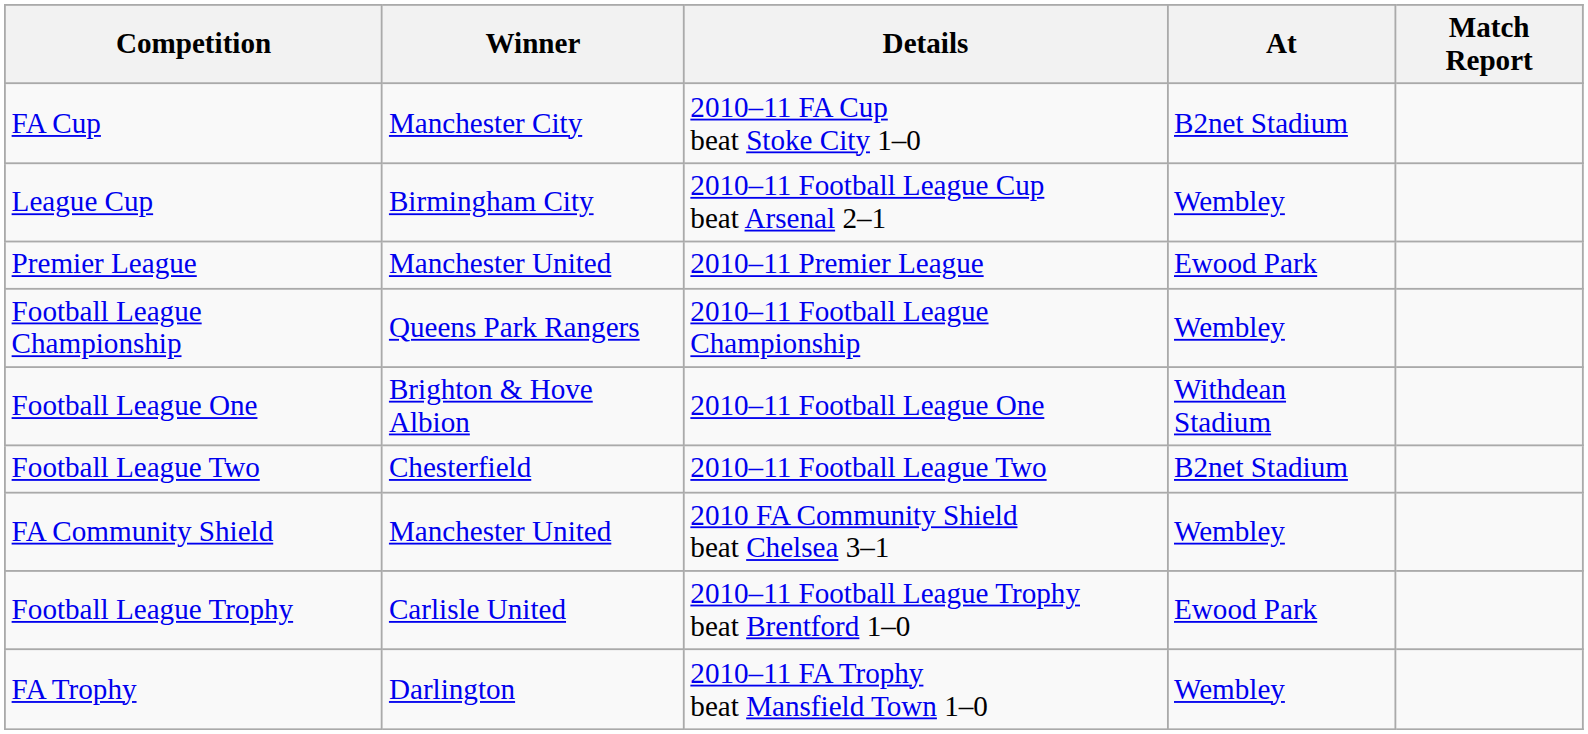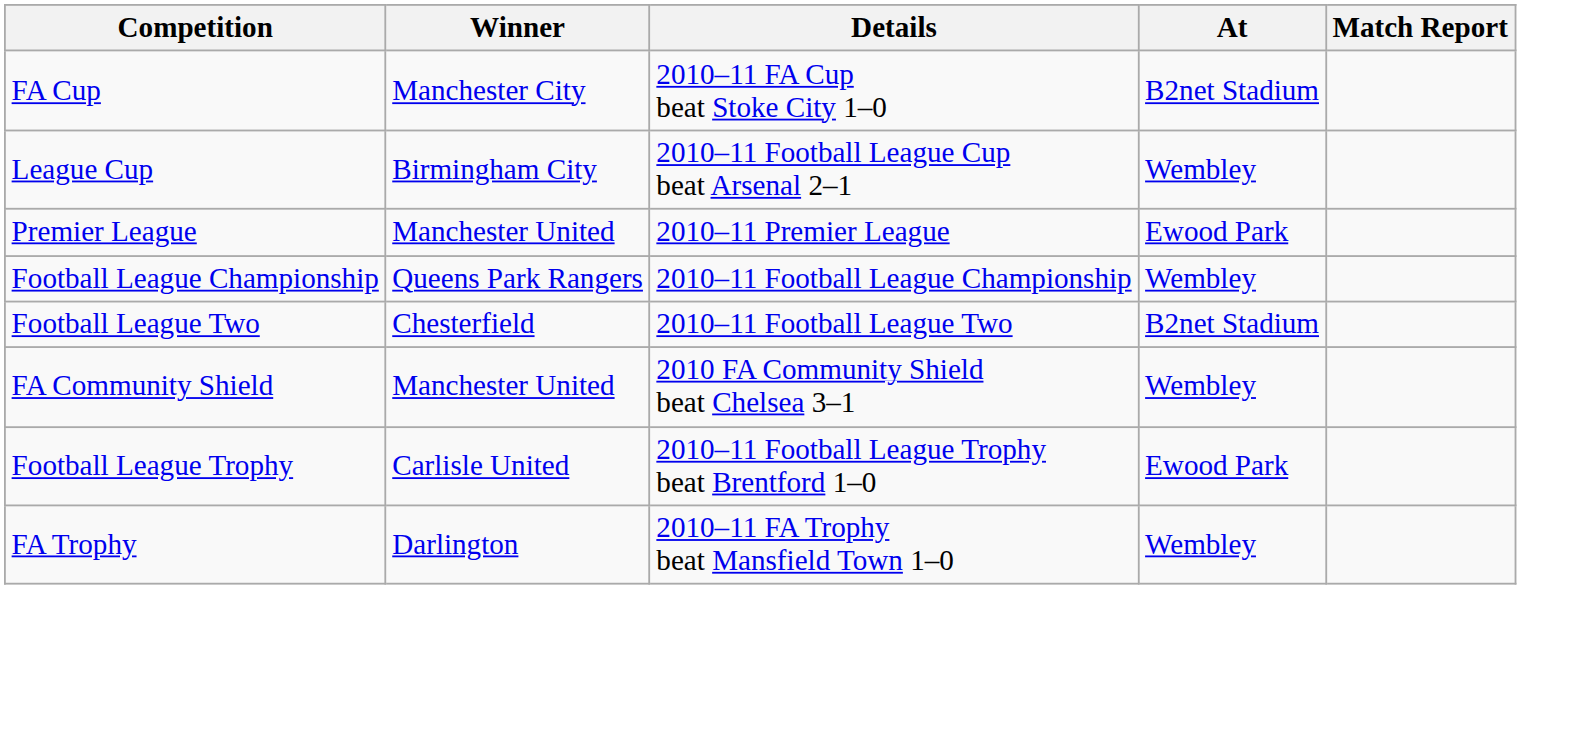 <table class="wikitable">
 <tr>
 <th>Competition</th>
 <th>Winner</th>
 <th>Details</th>
 <th>At</th>
 <th>Match Report</th>
 </tr>
 <tr>
 <td><a href='#'>FA Cup</a></td>
 <td><a href='#'>Manchester City</a></td>
 <td><a href='#'>2010–11 FA Cup</a><br>beat <a href='#'>Stoke City</a> 1–0</td>
 <td><a href='#'>B2net Stadium</a></td>
 <td></td>
 </tr>
 <tr>
 <td><a href='#'>League Cup</a></td>
 <td><a href='#'>Birmingham City</a></td>
 <td><a href='#'>2010–11 Football League Cup</a><br>beat <a href='#'>Arsenal</a> 2–1</td>
 <td><a href='#'>Wembley</a></td>
 <td></td>
 </tr>
 <tr>
 <td><a href='#'>Premier League</a></td>
 <td><a href='#'>Manchester United</a></td>
 <td><a href='#'>2010–11 Premier League</a></td>
 <td><a href='#'>Ewood Park</a></td>
 <td></td>
 </tr>
 <tr>
 <td><a href='#'>Football League Championship</a></td>
 <td><a href='#'>Queens Park Rangers</a></td>
 <td><a href='#'>2010–11 Football League Championship</a></td>
 <td><a href='#'>Wembley</a></td>
 <td></td>
 </tr>
 <tr>
-<td><a href='#'>Football League One</a></td>
-<td><a href='#'>Brighton & Hove Albion</a></td>
-<td><a href='#'>2010–11 Football League One</a></td>
-<td><a href='#'>Withdean Stadium</a></td>
-<td></td>
-</tr>
-<tr>
 <td><a href='#'>Football League Two</a></td>
 <td><a href='#'>Chesterfield</a></td>
 <td><a href='#'>2010–11 Football League Two</a></td>
 <td><a href='#'>B2net Stadium</a></td>
 <td></td>
 </tr>
 <tr>
 <td><a href='#'>FA Community Shield</a></td>
 <td><a href='#'>Manchester United</a></td>
 <td><a href='#'>2010 FA Community Shield</a><br>beat <a href='#'>Chelsea</a> 3–1</td>
 <td><a href='#'>Wembley</a></td>
 <td></td>
 </tr>
 <tr>
 <td><a href='#'>Football League Trophy</a></td>
 <td><a href='#'>Carlisle United</a></td>
 <td><a href='#'>2010–11 Football League Trophy</a><br>beat <a href='#'>Brentford</a> 1–0</td>
 <td><a href='#'>Ewood Park</a></td>
 <td></td>
 </tr>
 <tr>
 <td><a href='#'>FA Trophy</a></td>
 <td><a href='#'>Darlington</a></td>
 <td><a href='#'>2010–11 FA Trophy</a><br>beat <a href='#'>Mansfield Town</a> 1–0</td>
 <td><a href='#'>Wembley</a></td>
 <td></td>
 </tr>
 </table>
